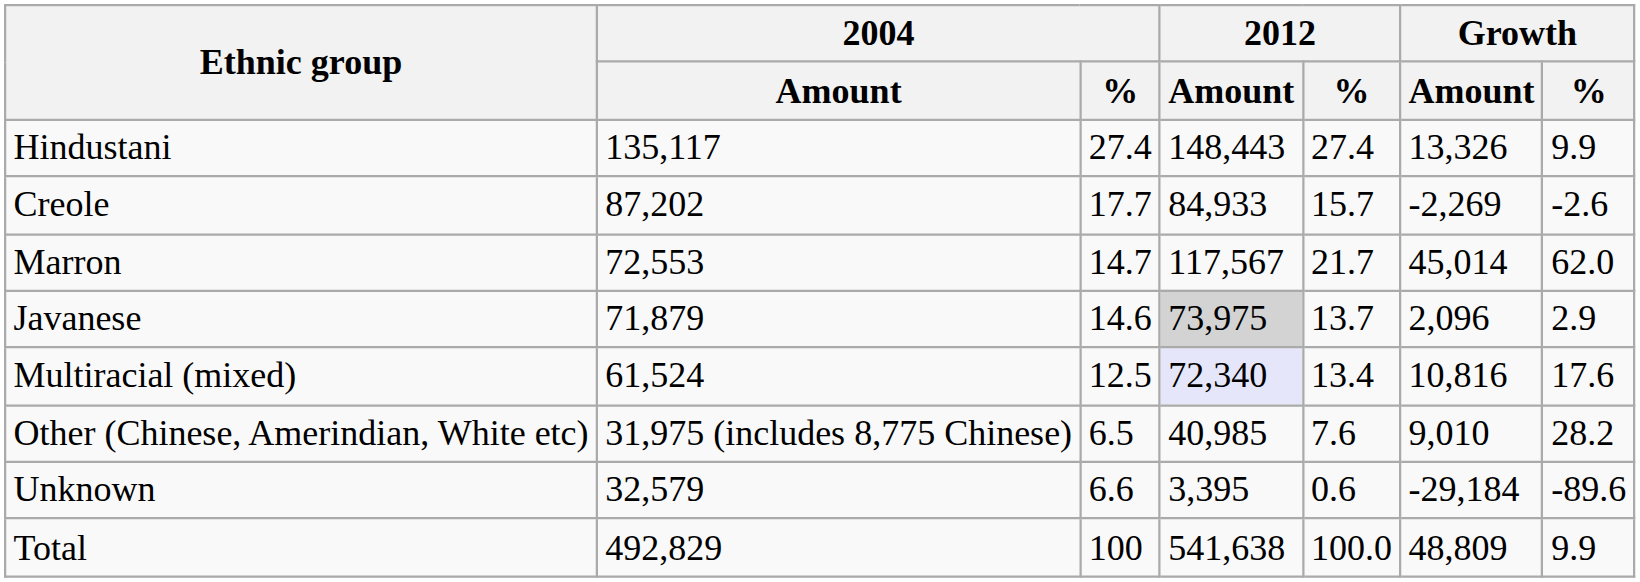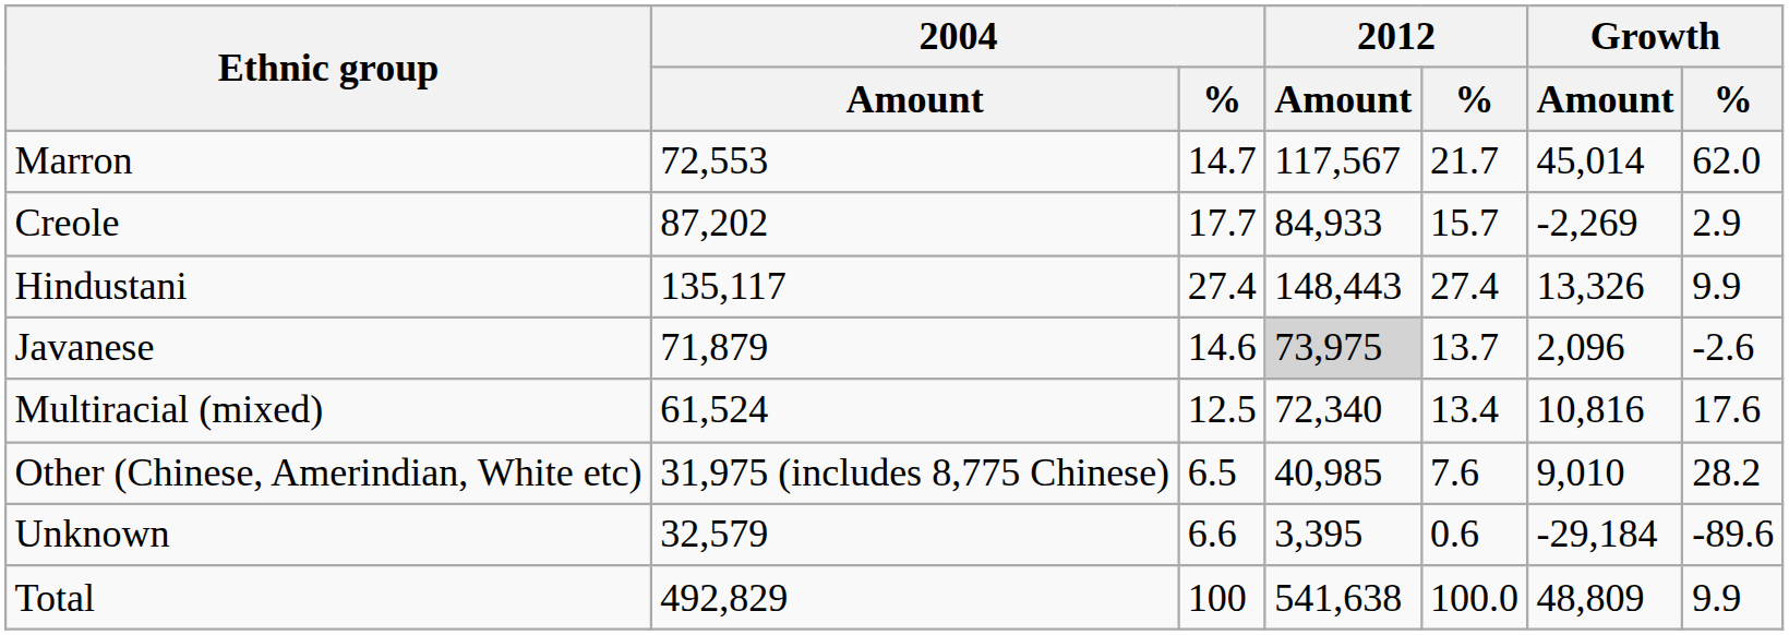 <table class="wikitable">
 <tr>
 <th rowspan="2">Ethnic group</th>
 <th colspan="2">2004</th>
 <th colspan="2">2012</th>
 <th colspan="2">Growth</th>
 </tr>
 <tr>
 <th>Amount</th>
 <th>%</th>
 <th>Amount</th>
 <th>%</th>
 <th>Amount</th>
 <th>%</th>
 </tr>
 <tr>
+<td>Marron</td>
+<td>72,553</td>
+<td>14.7</td>
+<td>117,567</td>
+<td>21.7</td>
+<td>45,014</td>
+<td>62.0</td>
+</tr>
+<tr>
+<td>Creole</td>
+<td>87,202</td>
+<td>17.7</td>
+<td>84,933</td>
+<td>15.7</td>
+<td>-2,269</td>
+<td>2.9</td>
+</tr>
+<tr>
 <td>Hindustani</td>
 <td>135,117</td>
 <td>27.4</td>
 <td>148,443</td>
 <td>27.4</td>
 <td>13,326</td>
 <td>9.9</td>
 </tr>
 <tr>
-<td>Creole</td>
-<td>87,202</td>
-<td>17.7</td>
-<td>84,933</td>
-<td>15.7</td>
-<td>-2,269</td>
-<td>‐2.6</td>
-</tr>
-<tr>
-<td>Marron</td>
-<td>72,553</td>
-<td>14.7</td>
-<td>117,567</td>
-<td>21.7</td>
-<td>45,014</td>
-<td>62.0</td>
-</tr>
-<tr>
 <td>Javanese</td>
 <td>71,879</td>
 <td>14.6</td>
 <td style="background: lightgrey;">73,975</td>
 <td>13.7</td>
 <td>2,096</td>
-<td>2.9</td>
+<td>‐2.6</td>
 </tr>
 <tr>
 <td>Multiracial (mixed)</td>
 <td>61,524</td>
 <td>12.5</td>
-<td style="background: lavender;">72,340</td>
+<td>72,340</td>
 <td>13.4</td>
 <td>10,816</td>
 <td>17.6</td>
 </tr>
 <tr>
 <td>Other (Chinese, Amerindian, White etc)</td>
 <td>31,975 (includes 8,775 Chinese)</td>
 <td>6.5</td>
 <td>40,985</td>
 <td>7.6</td>
 <td>9,010</td>
 <td>28.2</td>
 </tr>
 <tr>
 <td>Unknown</td>
 <td>32,579</td>
 <td>6.6</td>
 <td>3,395</td>
 <td>0.6</td>
 <td>-29,184</td>
 <td>‐89.6</td>
 </tr>
 <tr>
 <td>Total</td>
 <td>492,829</td>
 <td>100</td>
 <td>541,638</td>
 <td>100.0</td>
 <td>48,809</td>
 <td>9.9</td>
 </tr>
 </table>
